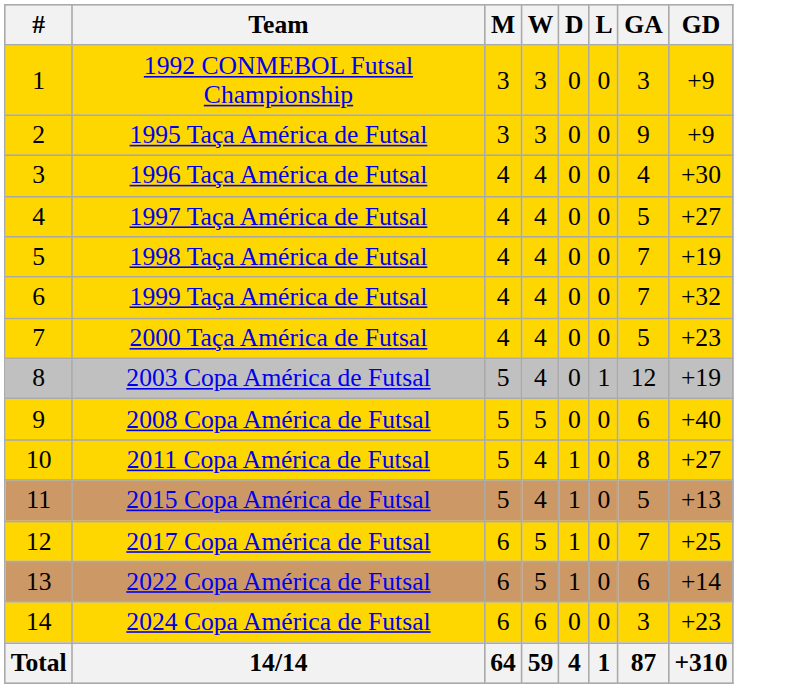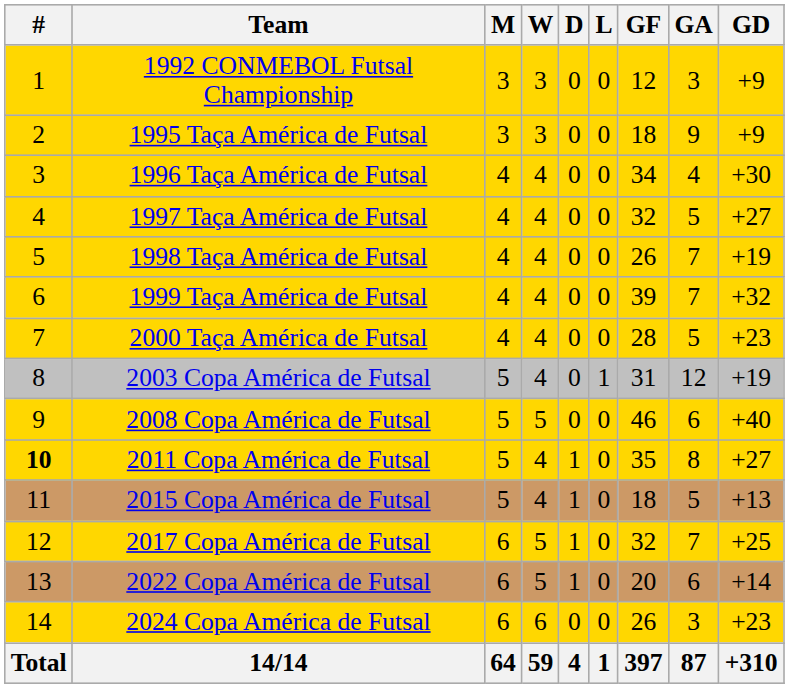 <table class="wikitable sortable" style="text-align:center">
 <tr>
 <th>#</th>
 <th width=250>Team</th>
 <th>M</th>
 <th>W</th>
 <th>D</th>
 <th>L</th>
+<th>GF</th>
 <th>GA</th>
 <th>GD</th>
 </tr>
 <tr bgcolor=gold>
 <td>1</td>
 <td><a href='#'>1992 CONMEBOL Futsal Championship</a></td>
 <td>3</td>
 <td>3</td>
 <td>0</td>
 <td>0</td>
+<td>12</td>
 <td>3</td>
 <td>+9</td>
 </tr>
 <tr bgcolor=gold>
 <td>2</td>
 <td><a href='#'>1995 Taça América de Futsal</a></td>
 <td>3</td>
 <td>3</td>
 <td>0</td>
 <td>0</td>
+<td>18</td>
 <td>9</td>
 <td>+9</td>
 </tr>
 <tr bgcolor=gold>
 <td>3</td>
 <td><a href='#'>1996 Taça América de Futsal</a></td>
 <td>4</td>
 <td>4</td>
 <td>0</td>
 <td>0</td>
+<td>34</td>
 <td>4</td>
 <td>+30</td>
 </tr>
 <tr bgcolor=gold>
 <td>4</td>
 <td><a href='#'>1997 Taça América de Futsal</a></td>
 <td>4</td>
 <td>4</td>
 <td>0</td>
 <td>0</td>
+<td>32</td>
 <td>5</td>
 <td>+27</td>
 </tr>
 <tr bgcolor=gold>
 <td>5</td>
 <td><a href='#'>1998 Taça América de Futsal</a></td>
 <td>4</td>
 <td>4</td>
 <td>0</td>
 <td>0</td>
+<td>26</td>
 <td>7</td>
 <td>+19</td>
 </tr>
 <tr bgcolor=gold>
 <td>6</td>
 <td><a href='#'>1999 Taça América de Futsal</a></td>
 <td>4</td>
 <td>4</td>
 <td>0</td>
 <td>0</td>
+<td>39</td>
 <td>7</td>
 <td>+32</td>
 </tr>
 <tr bgcolor=gold>
 <td>7</td>
 <td><a href='#'>2000 Taça América de Futsal</a></td>
 <td>4</td>
 <td>4</td>
 <td>0</td>
 <td>0</td>
+<td>28</td>
 <td>5</td>
 <td>+23</td>
 </tr>
 <tr bgcolor=silver>
 <td>8</td>
 <td><a href='#'>2003 Copa América de Futsal</a></td>
 <td>5</td>
 <td>4</td>
 <td>0</td>
 <td>1</td>
+<td>31</td>
 <td>12</td>
 <td>+19</td>
 </tr>
 <tr bgcolor=gold>
 <td>9</td>
 <td><a href='#'>2008 Copa América de Futsal</a></td>
 <td>5</td>
 <td>5</td>
 <td>0</td>
 <td>0</td>
+<td>46</td>
 <td>6</td>
 <td>+40</td>
 </tr>
 <tr bgcolor=gold>
-<td>10</td>
+<td><strong>10</strong></td>
 <td><a href='#'>2011 Copa América de Futsal</a></td>
 <td>5</td>
 <td>4</td>
 <td>1</td>
 <td>0</td>
+<td>35</td>
 <td>8</td>
 <td>+27</td>
 </tr>
 <tr bgcolor=#cc9966>
 <td>11</td>
 <td><a href='#'>2015 Copa América de Futsal</a></td>
 <td>5</td>
 <td>4</td>
 <td>1</td>
 <td>0</td>
+<td>18</td>
 <td>5</td>
 <td>+13</td>
 </tr>
 <tr bgcolor=gold>
 <td>12</td>
 <td><a href='#'>2017 Copa América de Futsal</a></td>
 <td>6</td>
 <td>5</td>
 <td>1</td>
 <td>0</td>
+<td>32</td>
 <td>7</td>
 <td>+25</td>
 </tr>
 <tr bgcolor=#cc9966>
 <td>13</td>
 <td><a href='#'>2022 Copa América de Futsal</a></td>
 <td>6</td>
 <td>5</td>
 <td>1</td>
 <td>0</td>
+<td>20</td>
 <td>6</td>
 <td>+14</td>
 </tr>
 <tr bgcolor=gold>
 <td>14</td>
 <td><a href='#'>2024 Copa América de Futsal</a></td>
 <td>6</td>
 <td>6</td>
 <td>0</td>
 <td>0</td>
+<td>26</td>
 <td>3</td>
 <td>+23</td>
 </tr>
 <tr>
 <th><strong>Total</strong></th>
 <th>14/14</th>
 <th><strong>64</strong></th>
 <th>59</th>
 <th>4</th>
 <th>1</th>
+<th>397</th>
 <th>87</th>
 <th>+310</th>
 </tr>
 </table>
